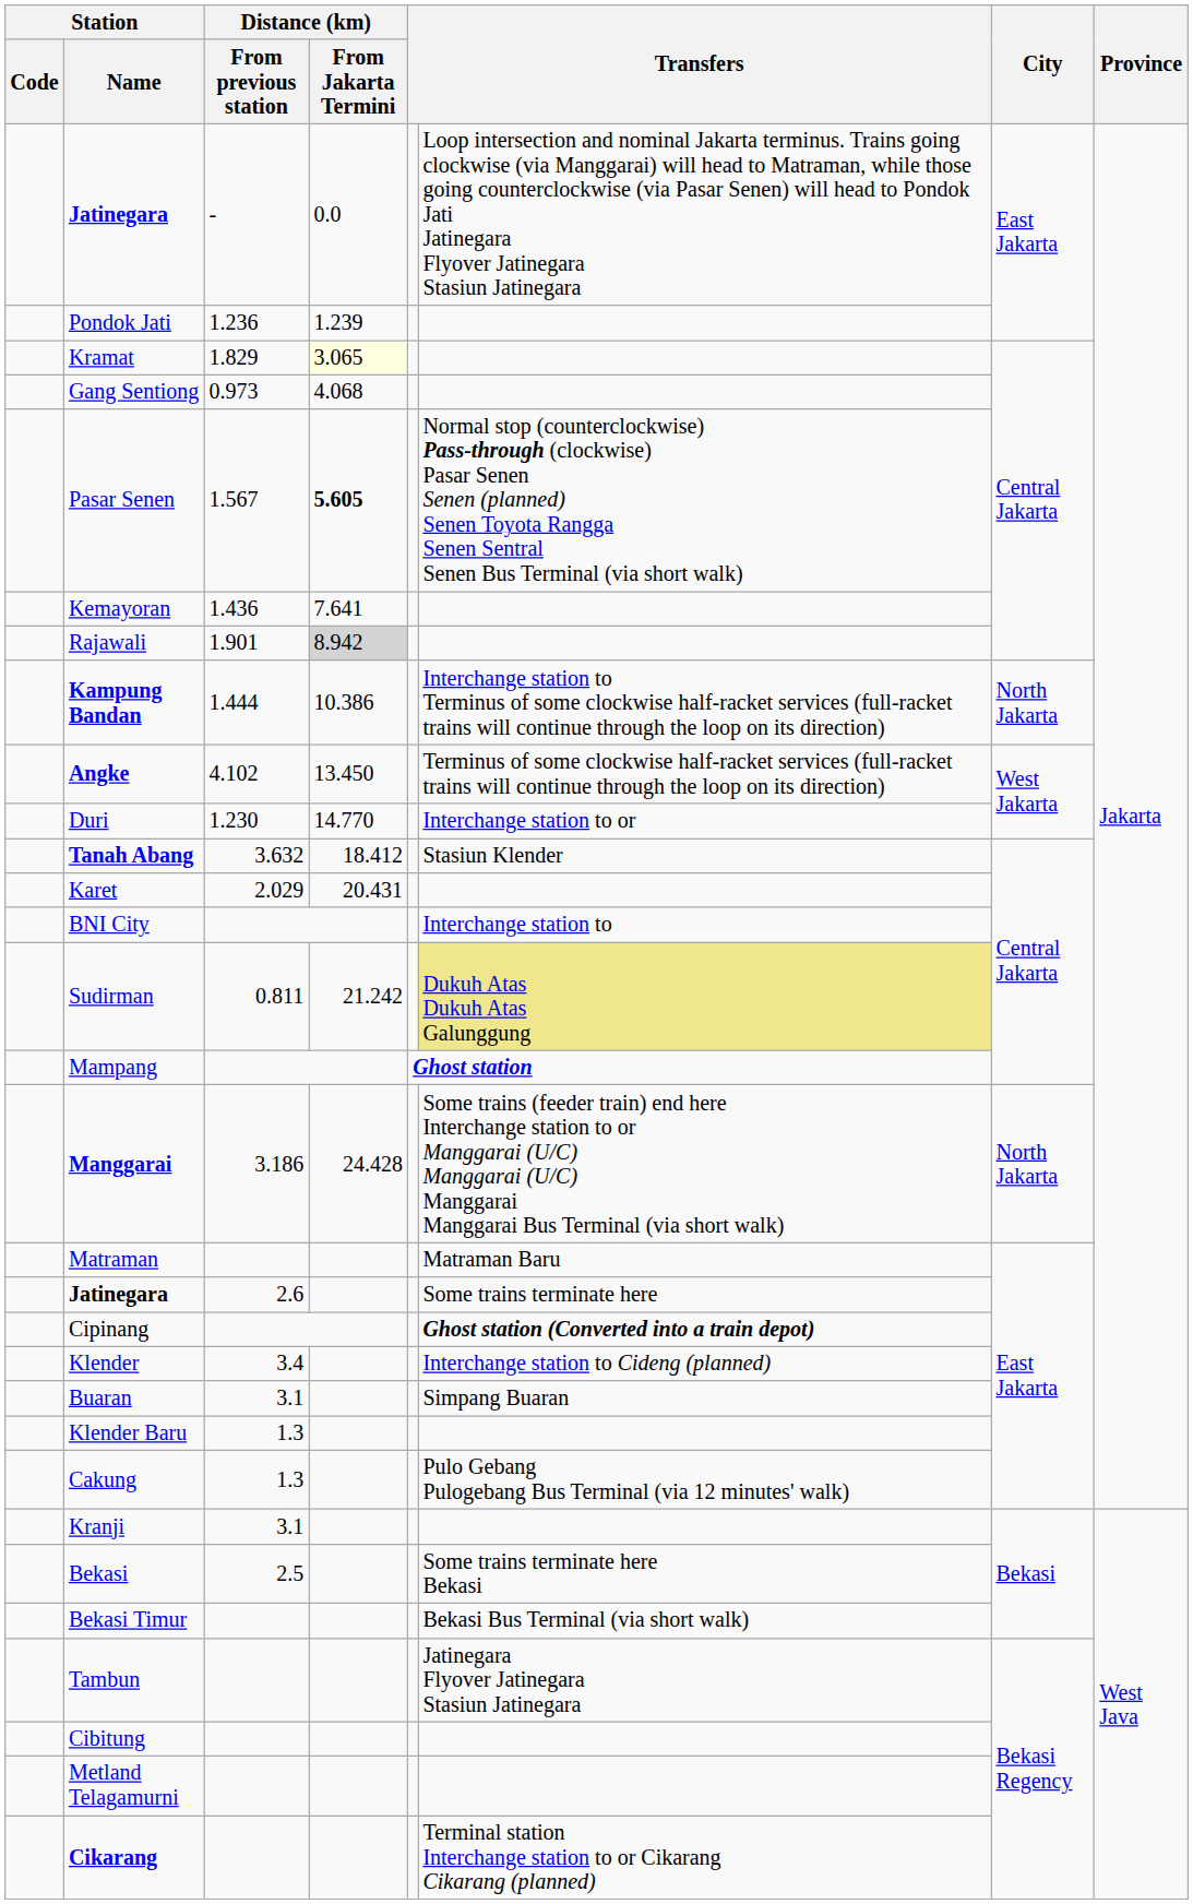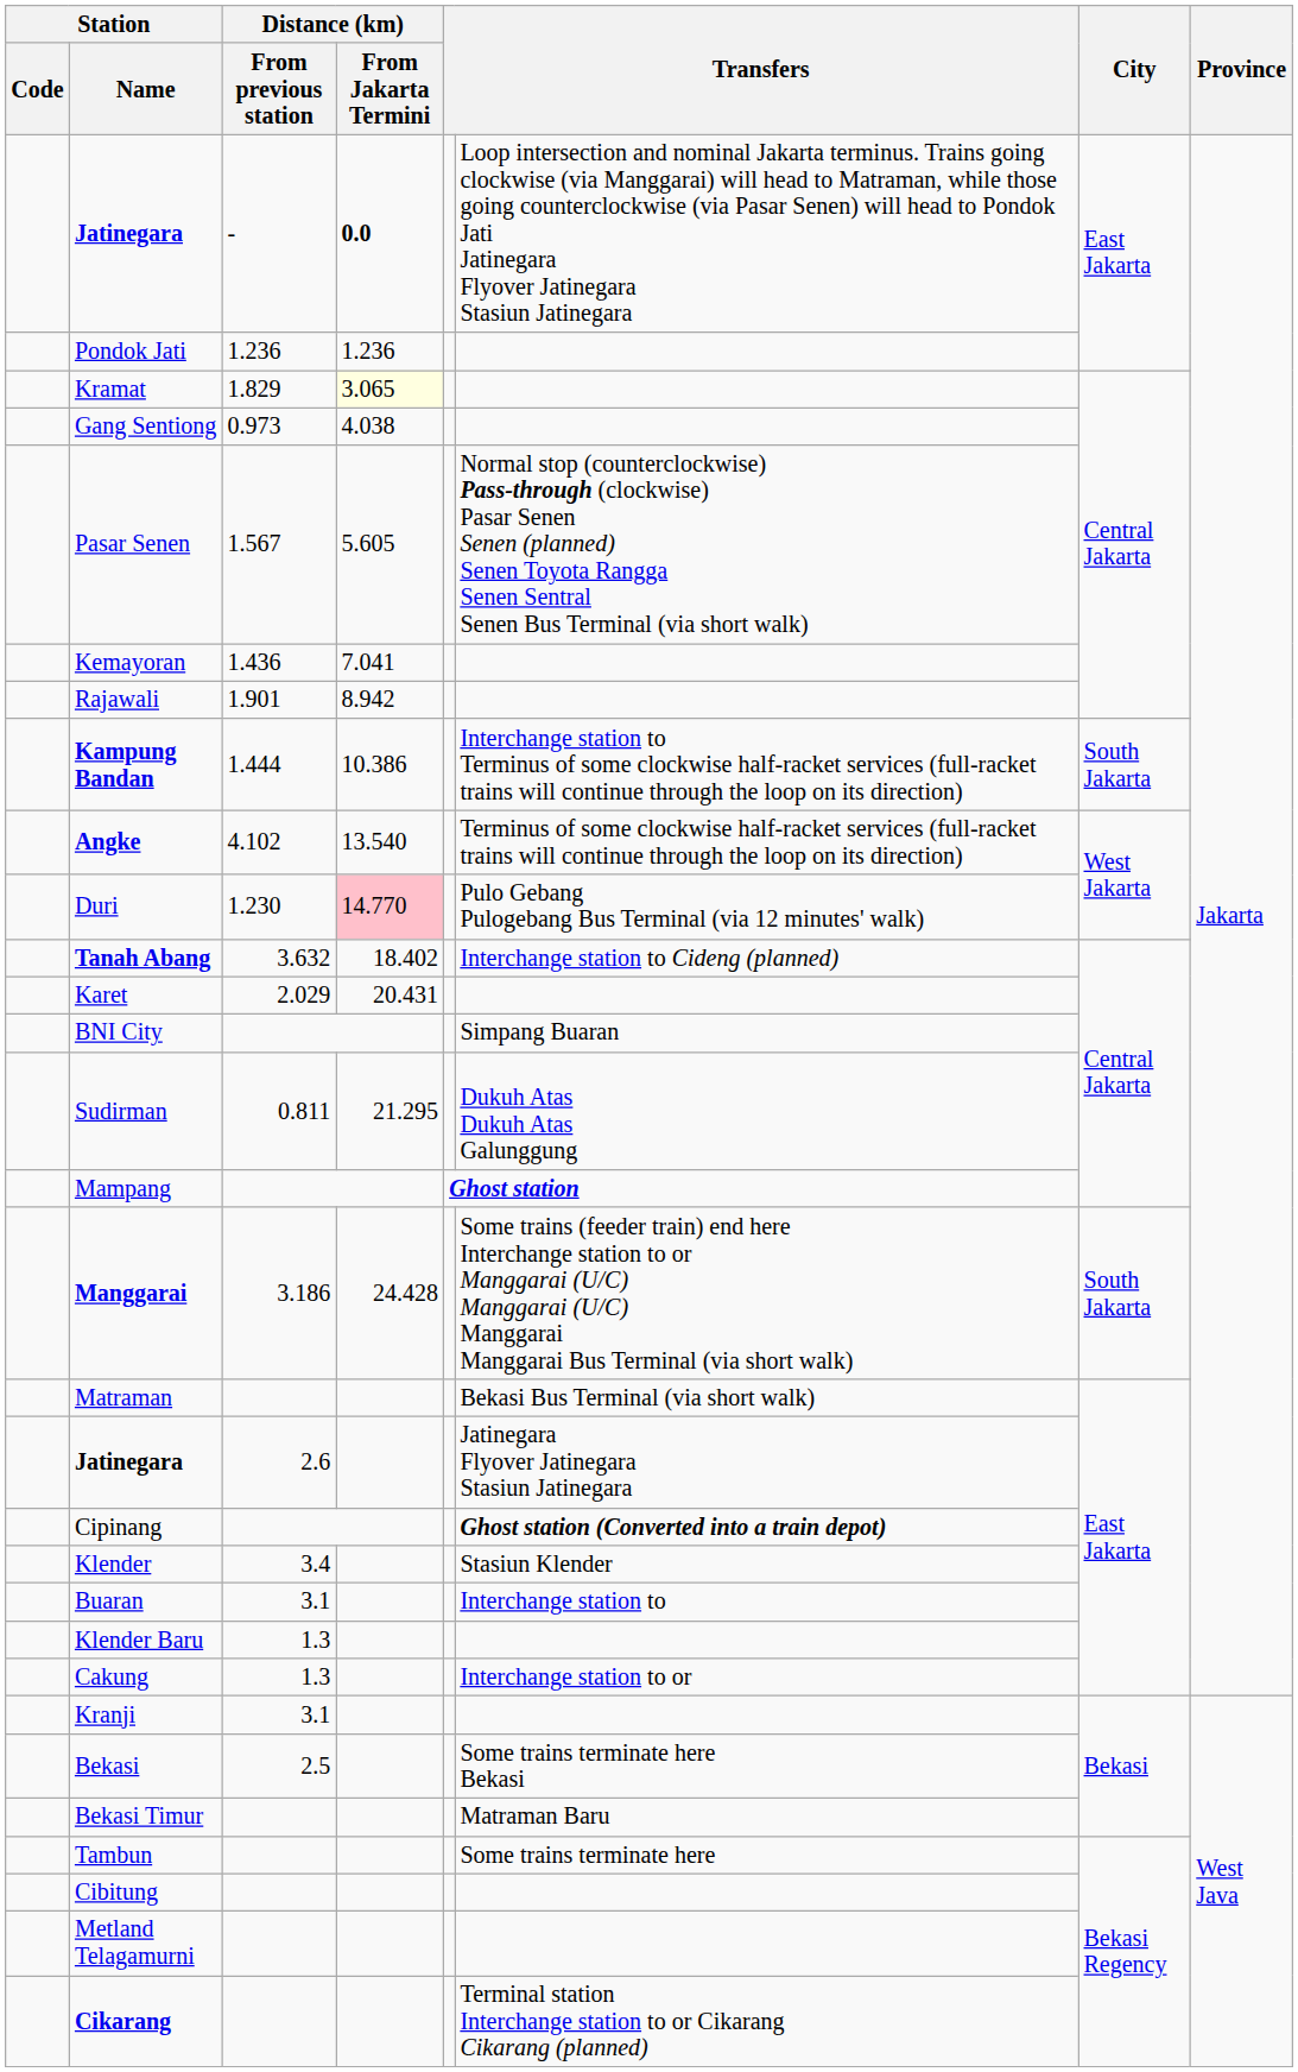 <table class="wikitable">
 <tr>
 <th colspan="2"> Station</th>
 <th colspan="2" style="width: 5em;">Distance (km)</th>
 <th colspan="2" rowspan="2">Transfers</th>
 <th rowspan="2">City</th>
 <th rowspan="2">Province</th>
 </tr>
 <tr>
 <th>Code</th>
 <th>Name</th>
 <th>From previous<br>station</th>
 <th>From Jakarta<br>Termini</th>
 </tr>
 <tr>
 <td></td>
 <td><a href='#'><strong>Jatinegara</strong></a></td>
 <td>-</td>
-<td>0.0</td>
+<td><strong>0.0</strong></td>
 <td></td>
 <td>Loop intersection and nominal  Jakarta terminus. Trains going clockwise (via Manggarai) will head to Matraman, while those going counterclockwise (via Pasar Senen) will head to Pondok Jati<br> Jatinegara<br>  Flyover Jatinegara<br> Stasiun Jatinegara</td>
 <td rowspan="2"><a href='#'>East Jakarta</a></td>
 <td rowspan="23"><a href='#'>Jakarta</a></td>
 </tr>
 <tr>
 <td></td>
 <td><a href='#'>Pondok Jati</a></td>
 <td>1.236</td>
-<td>1.239</td>
+<td>1.236</td>
 <td></td>
 <td></td>
 </tr>
 <tr>
 <td></td>
 <td><a href='#'>Kramat</a></td>
 <td>1.829</td>
 <td style="background: lightyellow;">3.065</td>
 <td></td>
 <td></td>
 <td rowspan="5"><a href='#'>Central Jakarta</a></td>
 </tr>
 <tr>
 <td></td>
 <td><a href='#'>Gang Sentiong</a></td>
 <td>0.973</td>
-<td>4.068</td>
+<td>4.038</td>
 <td></td>
 <td></td>
 </tr>
 <tr>
 <td></td>
 <td><a href='#'>Pasar Senen</a></td>
 <td>1.567</td>
-<td><strong>5.605</strong></td>
+<td>5.605</td>
 <td></td>
 <td>Normal stop (counterclockwise)<br><strong><em>Pass-through</em></strong> (clockwise)<br> Pasar Senen<br> <em>Senen (planned)</em><br>    <a href='#'>Senen Toyota Rangga</a><br> <a href='#'>Senen Sentral</a><br> Senen Bus Terminal (via short walk)</td>
 </tr>
 <tr>
 <td></td>
 <td><a href='#'>Kemayoran</a></td>
 <td>1.436</td>
-<td>7.641</td>
+<td>7.041</td>
 <td></td>
 <td></td>
 </tr>
 <tr>
 <td></td>
 <td><a href='#'>Rajawali</a></td>
 <td>1.901</td>
-<td style="background: lightgrey;">8.942</td>
+<td>8.942</td>
 <td></td>
 <td></td>
 </tr>
 <tr>
 <td> </td>
 <td><a href='#'><strong>Kampung Bandan</strong></a></td>
 <td>1.444</td>
 <td>10.386</td>
 <td></td>
 <td><a href='#'>Interchange station</a> to <br>Terminus of some clockwise half-racket services (full-racket trains will continue through the loop on its direction)</td>
-<td rowspan="1"><a href='#'>North Jakarta</a></td>
+<td><a href='#'>South Jakarta</a></td>
 </tr>
 <tr>
 <td></td>
 <td><a href='#'><strong>Angke</strong></a></td>
 <td>4.102</td>
-<td>13.450</td>
+<td>13.540</td>
 <td></td>
 <td>Terminus of some clockwise half-racket services (full-racket trains will continue through the loop on its direction)</td>
 <td rowspan="2"><a href='#'>West Jakarta</a></td>
 </tr>
 <tr>
 <td>  </td>
 <td><a href='#'>Duri</a></td>
 <td>1.230</td>
-<td>14.770</td>
+<td style="background: pink;">14.770</td>
 <td></td>
-<td><a href='#'>Interchange station</a> to  or </td>
+<td> Pulo Gebang<br> Pulogebang Bus Terminal (via 12 minutes' walk)</td>
 </tr>
 <tr>
 <td> </td>
 <td><a href='#'><strong>Tanah Abang</strong></a></td>
 <td style="text-align: right;">3.632</td>
-<td style="text-align: right;">18.412</td>
+<td style="text-align: right;">18.402</td>
 <td></td>
-<td> Stasiun Klender</td>
+<td><a href='#'>Interchange station</a> to  <em>Cideng (planned)</em></td>
 <td rowspan="5"><a href='#'>Central Jakarta</a></td>
 </tr>
 <tr>
 <td></td>
 <td><a href='#'>Karet</a></td>
 <td style="text-align: right;">2.029</td>
 <td style="text-align: right;">20.431</td>
 <td></td>
 <td></td>
 </tr>
 <tr>
 <td> </td>
 <td><a href='#'>BNI City</a></td>
 <td colspan="2" style="text-align: right;"></td>
 <td></td>
-<td><a href='#'>Interchange station</a> to </td>
+<td> Simpang Buaran</td>
 </tr>
 <tr>
 <td></td>
 <td><a href='#'>Sudirman</a></td>
 <td style="text-align: right;">0.811</td>
-<td style="text-align: right;">21.242</td>
+<td style="text-align: right;">21.295</td>
 <td></td>
-<td style="background: khaki;"> <br>  <a href='#'>Dukuh Atas</a><br>  <a href='#'>Dukuh Atas</a><br>  Galunggung</td>
+<td> <br>  <a href='#'>Dukuh Atas</a><br>  <a href='#'>Dukuh Atas</a><br>  Galunggung</td>
 </tr>
 <tr>
 <td></td>
 <td><a href='#'>Mampang</a></td>
 <td colspan="2" style="text-align: right;"></td>
 <td colspan="2"><strong><em><a href='#'>Ghost station</a></em></strong></td>
 </tr>
 <tr>
 <td>  </td>
 <td><a href='#'><strong>Manggarai</strong></a></td>
 <td style="text-align: right;">3.186</td>
 <td style="text-align: right;">24.428</td>
 <td></td>
 <td>Some trains (feeder train) end here<br>Interchange station to  or <br> <em>Manggarai (U/C)</em><br><em> Manggarai (U/C)</em><br>  Manggarai<br> Manggarai Bus Terminal (via short walk)</td>
-<td rowspan="1"><a href='#'>North Jakarta</a></td>
+<td><a href='#'>South Jakarta</a></td>
 </tr>
 <tr>
 <td></td>
 <td><a href='#'>Matraman</a></td>
 <td></td>
 <td></td>
 <td></td>
-<td>   Matraman Baru</td>
+<td> Bekasi Bus Terminal (via short walk)</td>
 <td rowspan="7"><a href='#'>East Jakarta</a></td>
 </tr>
 <tr>
 <td></td>
 <td><strong>Jatinegara</strong></td>
 <td style="text-align: right;">2.6</td>
 <td style="text-align: right;"></td>
 <td></td>
-<td>Some trains terminate here</td>
+<td> Jatinegara<br>  Flyover Jatinegara<br> Stasiun Jatinegara</td>
 </tr>
 <tr>
 <td></td>
 <td>Cipinang</td>
 <td colspan="2" style="text-align: right;"></td>
 <td></td>
 <td><strong><em> Ghost station (Converted into a train depot)</em></strong></td>
 </tr>
 <tr>
 <td></td>
 <td><a href='#'>Klender</a></td>
 <td style="text-align: right;">3.4</td>
 <td style="text-align: right;"></td>
 <td></td>
-<td><a href='#'>Interchange station</a> to  <em>Cideng (planned)</em></td>
+<td> Stasiun Klender</td>
 </tr>
 <tr>
 <td></td>
 <td><a href='#'>Buaran</a></td>
 <td style="text-align: right;">3.1</td>
 <td style="text-align: right;"></td>
 <td></td>
-<td> Simpang Buaran</td>
+<td><a href='#'>Interchange station</a> to </td>
 </tr>
 <tr>
 <td></td>
 <td><a href='#'>Klender Baru</a></td>
 <td style="text-align: right;">1.3</td>
 <td style="text-align: right;"></td>
 <td></td>
 <td></td>
 </tr>
 <tr>
 <td></td>
 <td><a href='#'>Cakung</a></td>
 <td style="text-align: right;">1.3</td>
 <td style="text-align: right;"></td>
 <td></td>
-<td> Pulo Gebang<br> Pulogebang Bus Terminal (via 12 minutes' walk)</td>
+<td><a href='#'>Interchange station</a> to  or </td>
 </tr>
 <tr>
 <td></td>
 <td><a href='#'>Kranji</a></td>
 <td style="text-align: right;">3.1</td>
 <td style="text-align: right;"></td>
 <td></td>
 <td></td>
 <td rowspan="3"><a href='#'>Bekasi</a></td>
 <td rowspan="7"><a href='#'>West Java</a></td>
 </tr>
 <tr>
 <td></td>
 <td><a href='#'>Bekasi</a></td>
 <td style="text-align: right;">2.5</td>
 <td style="text-align: right;"></td>
 <td></td>
 <td>Some trains terminate here<br> Bekasi</td>
 </tr>
 <tr>
 <td></td>
 <td><a href='#'>Bekasi Timur</a></td>
 <td style="text-align: right;"></td>
 <td style="text-align: right;"></td>
 <td></td>
-<td> Bekasi Bus Terminal (via short walk)</td>
+<td>   Matraman Baru</td>
 </tr>
 <tr>
 <td></td>
 <td><a href='#'>Tambun</a></td>
 <td style="text-align: right;"></td>
 <td style="text-align: right;"></td>
 <td></td>
-<td> Jatinegara<br>  Flyover Jatinegara<br> Stasiun Jatinegara</td>
+<td>Some trains terminate here</td>
 <td rowspan="4"><a href='#'>Bekasi Regency</a></td>
 </tr>
 <tr>
 <td></td>
 <td><a href='#'>Cibitung</a></td>
 <td style="text-align: right;"></td>
 <td style="text-align: right;"></td>
 <td></td>
 <td></td>
 </tr>
 <tr>
 <td></td>
 <td><a href='#'>Metland Telagamurni</a></td>
 <td style="text-align: right;"></td>
 <td style="text-align: right;"></td>
 <td></td>
 <td></td>
 </tr>
 <tr>
 <td></td>
 <td><a href='#'><strong>Cikarang</strong></a></td>
 <td style="text-align: right;"></td>
 <td style="text-align: right;"></td>
 <td> </td>
 <td>Terminal station<br><a href='#'>Interchange station</a> to  or   Cikarang<br> <em>Cikarang (planned)</em></td>
 </tr>
 </table>
